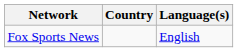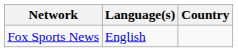 <table class="wikitable sortable">
 <tr>
 <th>Network</th>
+<th>Language(s)</th>
 <th>Country</th>
-<th>Language(s)</th>
 </tr>
 <tr>
 <td><a href='#'>Fox Sports News</a></td>
+<td><a href='#'>English</a></td>
 <td></td>
-<td><a href='#'>English</a></td>
 </tr>
 </table>
